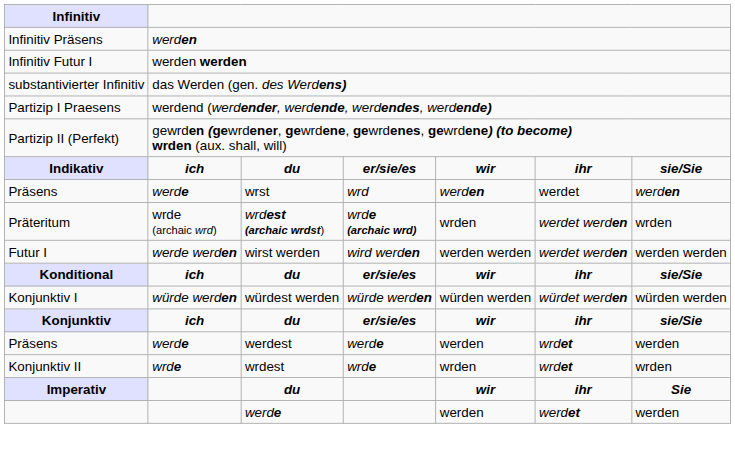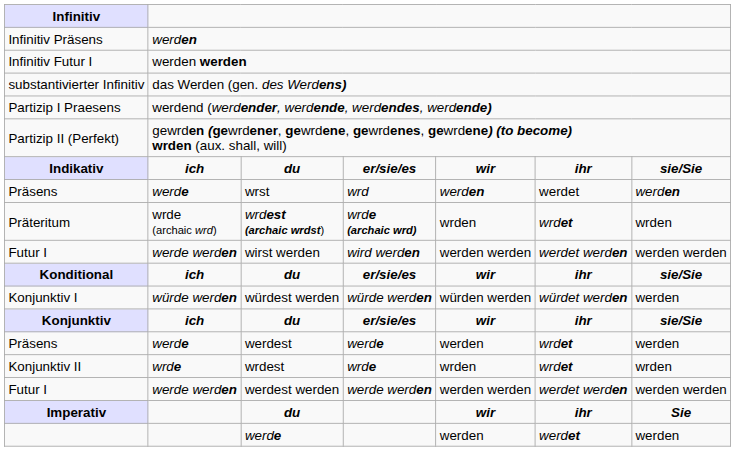 <table border="2" cellpadding="4" cellspacing="0" style="margin: 1em 1em 1em 0; background: #f9f9f9; border: 1px #aaa solid; border-collapse: collapse; font-size: 95%;">
 <tr>
 <th bgcolor="#E0E0FF">Infinitiv</th>
 <th colspan="6"></th>
 </tr>
 <tr>
 <td>Infinitiv Präsens</td>
 <td colspan="6"><em>werd<strong>en<strong><em></td>
 </tr>
 <tr>
 <td>Infinitiv Futur I</td>
 <td colspan="6"></em>werd</strong>en<strong> werden<em></td>
 </tr>
 <tr>
 <td>substantivierter Infinitiv</td>
 <td colspan="6"></em>das Werd</strong>en</em></strong> (gen. <em>des Werd<strong>ens<strong><em>)</td>
 </tr>
 <tr>
 <td>Partizip I Praesens</td>
 <td colspan="6"></em>werd</strong>end</em></strong> (<em>werd<strong>ender</strong>, werd<strong>ende</strong>, werd<strong>endes</strong>, werd<strong>ende<strong><em>)</td>
 </tr>
 <tr>
 <td>Partizip II (Perfekt)</td>
 <td colspan="6"></em></strong>ge</strong>wrd<strong>en<strong><em> (</em></strong>ge</strong>wrd<strong>ener</strong>, <strong>ge</strong>wrd<strong>ene</strong>, <strong>ge</strong>wrd<strong>enes</strong>, <strong>ge</strong>wrd<strong>ene<strong><em>) (to become)<br></em>wrd</strong>en</em></strong> (aux. shall, will)</td>
 </tr>
 <tr>
 <th bgcolor="#E0E0FF">Indikativ</th>
 <th><em>ich</em></th>
 <th><em>du</em></th>
 <th><em>er/sie/es</em></th>
 <th><em>wir</em></th>
 <th><em>ihr</em></th>
 <th><em>sie/Sie</em></th>
 </tr>
 <tr>
 <td>Präsens</td>
 <td><em>werd<strong>e<strong><em></td>
 <td></em>wr</strong>st</em></strong></td>
 <td><em>wrd</em></td>
 <td><em>werd<strong>en<strong><em></td>
 <td></em>werd</strong>et</em></strong></td>
 <td><em>werd<strong>en<strong><em></td>
 </tr>
 <tr>
 <td>Präteritum</td>
 <td></em>wrd</strong>e</em></strong><br><small>(archaic <em>wrd</em>)</small></td>
 <td><em>wrd<strong>est<strong><em><br><small>(archaic </em>wrd</strong>st</em></strong>)</small></td>
 <td><em>wrd<strong>e<strong><em><br><small>(archaic </em>wrd<em>)</small></td>
 <td></em>wrd</strong>en</em></strong></td>
-<td><em>werdet werd<strong>en<strong><em></td>
+<td><em>wrd<strong>et<strong><em></td>
 <td></em>wrd</strong>en</em></strong></td>
 </tr>
 <tr>
 <td>Futur I</td>
 <td><em>werde werd<strong>en<strong><em></td>
 <td></em>wirst werd</strong>en</em></strong></td>
 <td><em>wird werd<strong>en<strong><em></td>
 <td></em>werden werd</strong>en</em></strong></td>
 <td><em>werdet werd<strong>en<strong><em></td>
 <td></em>werden werd</strong>en</em></strong></td>
 </tr>
 <tr>
 <th bgcolor="#E0E0FF">Konditional</th>
 <th><em>ich</em></th>
 <th><em>du</em></th>
 <th><em>er/sie/es</em></th>
 <th><em>wir</em></th>
 <th><em>ihr</em></th>
 <th><em>sie/Sie</em></th>
 </tr>
 <tr>
 <td>Konjunktiv I</td>
 <td><em>würde werd<strong>en<strong><em></td>
 <td></em>würdest werd</strong>en</em></strong></td>
 <td><em>würde werd<strong>en<strong><em></td>
 <td></em>würden werd</strong>en</em></strong></td>
 <td><em>würdet werd<strong>en<strong><em></td>
-<td></em>würden werd</strong>en</em></strong></td>
+<td></em>werd</strong>en</em></strong></td>
 </tr>
 <tr>
 <th bgcolor="#E0E0FF">Konjunktiv</th>
 <th><em>ich</em></th>
 <th><em>du</em></th>
 <th><em>er/sie/es</em></th>
 <th><em>wir</em></th>
 <th><em>ihr</em></th>
 <th><em>sie/Sie</em></th>
 </tr>
 <tr>
 <td>Präsens</td>
 <td><em>werd<strong>e<strong><em></td>
 <td></em>werd</strong>est</em></strong></td>
 <td><em>werd<strong>e<strong><em></td>
 <td></em>werd</strong>en</em></strong></td>
 <td><em>wrd<strong>et<strong><em></td>
 <td></em>werd</strong>en</em></strong></td>
 </tr>
 <tr>
 <td>Konjunktiv II</td>
 <td><em>wrd<strong>e<strong><em></td>
 <td></em>wrd</strong>est</em></strong></td>
 <td><em>wrd<strong>e<strong><em></td>
 <td></em>wrd</strong>en</em></strong></td>
 <td><em>wrd<strong>et<strong><em></td>
 <td></em>wrd</strong>en</em></strong></td>
 </tr>
 <tr>
+<td>Futur I</td>
+<td><em>werde werd<strong>en<strong><em></td>
+<td></em>werdest werd</strong>en</em></strong></td>
+<td><em>werde werd<strong>en<strong><em></td>
+<td></em>werden werd</strong>en</em></strong></td>
+<td><em>werdet werd<strong>en<strong><em></td>
+<td></em>werden werd</strong>en</em></strong></td>
+</tr>
+<tr>
 <th bgcolor="#E0E0FF">Imperativ</th>
 <th> </th>
 <th><em>du</em></th>
 <th> </th>
 <th><em>wir</em></th>
 <th><em>ihr</em></th>
 <th><em>Sie</em></th>
 </tr>
 <tr>
 <td> </td>
 <td> </td>
 <td><em>werd<strong>e<strong><em></td>
 <td> </td>
 <td></em>werd</strong>en</em></strong></td>
 <td><em>werd<strong>et<strong><em></td>
 <td></em>werd</strong>en</em></strong></td>
 </tr>
 </table>
